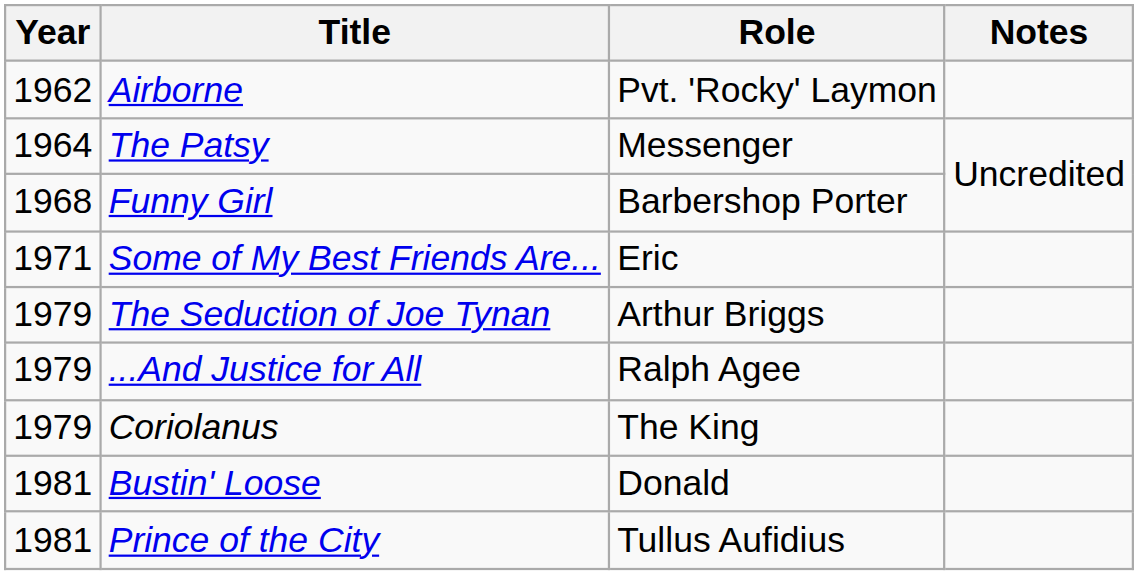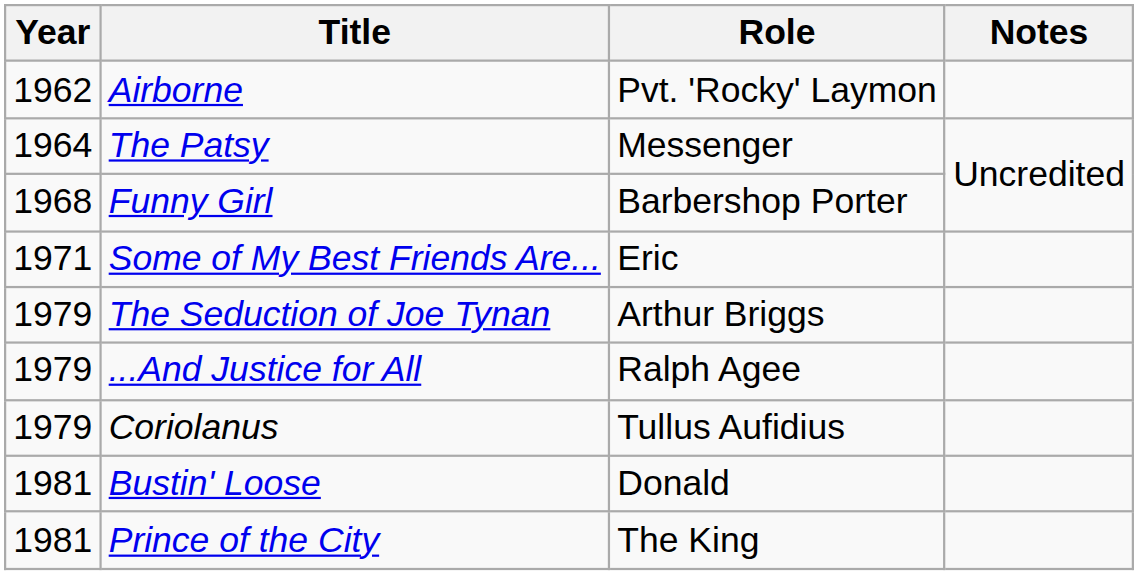 <table class="wikitable sortable">
 <tr>
 <th>Year</th>
 <th>Title</th>
 <th>Role</th>
 <th>Notes</th>
 </tr>
 <tr>
 <td>1962</td>
 <td><a href='#'><em>Airborne</em></a></td>
 <td>Pvt. 'Rocky' Laymon</td>
 <td></td>
 </tr>
 <tr>
 <td>1964</td>
 <td><a href='#'><em>The Patsy</em></a></td>
 <td>Messenger</td>
 <td rowspan="2">Uncredited</td>
 </tr>
 <tr>
 <td>1968</td>
 <td><a href='#'><em>Funny Girl</em></a></td>
 <td>Barbershop Porter</td>
 </tr>
 <tr>
 <td>1971</td>
 <td><em><a href='#'>Some of My Best Friends Are...</a></em></td>
 <td>Eric</td>
 <td></td>
 </tr>
 <tr>
 <td>1979</td>
 <td><em><a href='#'>The Seduction of Joe Tynan</a></em></td>
 <td>Arthur Briggs</td>
 <td></td>
 </tr>
 <tr>
 <td>1979</td>
 <td><em><a href='#'>...And Justice for All</a></em></td>
 <td>Ralph Agee</td>
 <td></td>
 </tr>
 <tr>
 <td>1979</td>
 <td><em>Coriolanus</em></td>
-<td>The King</td>
+<td>Tullus Aufidius</td>
 <td></td>
 </tr>
 <tr>
 <td>1981</td>
 <td><a href='#'><em>Bustin' Loose</em></a></td>
 <td>Donald</td>
 <td></td>
 </tr>
 <tr>
 <td>1981</td>
 <td><em><a href='#'>Prince of the City</a></em></td>
-<td>Tullus Aufidius</td>
+<td>The King</td>
 <td></td>
 </tr>
 </table>
